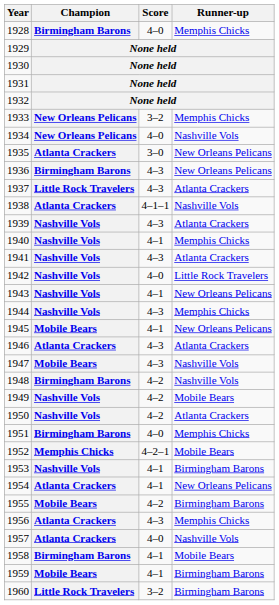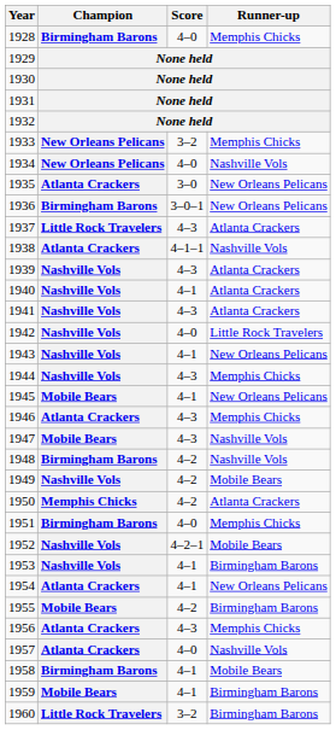 <table class="wikitable sortable plainrowheaders" style="text-align:center">
 <tr>
 <th scope="col">Year</th>
 <th scope="col">Champion</th>
 <th scope="col" class="unsortable">Score</th>
 <th scope="col">Runner-up</th>
 </tr>
 <tr>
 <td>1928</td>
 <th scope="row" style="text-align:left"><a href='#'>Birmingham Barons</a></th>
 <td>4–0</td>
 <td align=left><a href='#'>Memphis Chicks</a></td>
 </tr>
 <tr>
 <td>1929</td>
 <th scope="row" style="text-align:center" colspan="3"><em>None held</em></th>
 </tr>
 <tr>
 <td>1930</td>
 <th scope="row" style="text-align:center" colspan="3"><em>None held</em></th>
 </tr>
 <tr>
 <td>1931</td>
 <th scope="row" style="text-align:center" colspan="3"><em>None held</em></th>
 </tr>
 <tr>
 <td>1932</td>
 <th scope="row" style="text-align:center" colspan="3"><em>None held</em></th>
 </tr>
 <tr>
 <td>1933</td>
 <th scope="row" style="text-align:left"><a href='#'>New Orleans Pelicans</a></th>
 <td>3–2</td>
 <td align=left><a href='#'>Memphis Chicks</a></td>
 </tr>
 <tr>
 <td>1934</td>
 <th scope="row" style="text-align:left"><a href='#'>New Orleans Pelicans</a></th>
 <td>4–0</td>
 <td align=left><a href='#'>Nashville Vols</a></td>
 </tr>
 <tr>
 <td>1935</td>
 <th scope="row" style="text-align:left"><a href='#'>Atlanta Crackers</a></th>
 <td>3–0</td>
 <td align=left><a href='#'>New Orleans Pelicans</a></td>
 </tr>
 <tr>
 <td>1936</td>
 <th scope="row" style="text-align:left"><a href='#'>Birmingham Barons</a></th>
-<td>4–3</td>
+<td>3–0–1</td>
 <td align=left><a href='#'>New Orleans Pelicans</a></td>
 </tr>
 <tr>
 <td>1937</td>
 <th scope="row" style="text-align:left"><a href='#'>Little Rock Travelers</a></th>
 <td>4–3</td>
 <td align=left><a href='#'>Atlanta Crackers</a></td>
 </tr>
 <tr>
 <td>1938</td>
 <th scope="row" style="text-align:left"><a href='#'>Atlanta Crackers</a></th>
 <td>4–1–1</td>
 <td align=left><a href='#'>Nashville Vols</a></td>
 </tr>
 <tr>
 <td>1939</td>
 <th scope="row" style="text-align:left"><a href='#'>Nashville Vols</a></th>
 <td>4–3</td>
 <td align=left><a href='#'>Atlanta Crackers</a></td>
 </tr>
 <tr>
 <td>1940</td>
 <th scope="row" style="text-align:left"><a href='#'>Nashville Vols</a></th>
 <td>4–1</td>
-<td align=left><a href='#'>Memphis Chicks</a></td>
+<td align=left><a href='#'>Atlanta Crackers</a></td>
 </tr>
 <tr>
 <td>1941</td>
 <th scope="row" style="text-align:left"><a href='#'>Nashville Vols</a></th>
 <td>4–3</td>
 <td align=left><a href='#'>Atlanta Crackers</a></td>
 </tr>
 <tr>
 <td>1942</td>
 <th scope="row" style="text-align:left"><a href='#'>Nashville Vols</a></th>
 <td>4–0</td>
 <td align=left><a href='#'>Little Rock Travelers</a></td>
 </tr>
 <tr>
 <td>1943</td>
 <th scope="row" style="text-align:left"><a href='#'>Nashville Vols</a></th>
 <td>4–1</td>
 <td align=left><a href='#'>New Orleans Pelicans</a></td>
 </tr>
 <tr>
 <td>1944</td>
 <th scope="row" style="text-align:left"><a href='#'>Nashville Vols</a></th>
 <td>4–3</td>
 <td align=left><a href='#'>Memphis Chicks</a></td>
 </tr>
 <tr>
 <td>1945</td>
 <th scope="row" style="text-align:left"><a href='#'>Mobile Bears</a></th>
 <td>4–1</td>
 <td align=left><a href='#'>New Orleans Pelicans</a></td>
 </tr>
 <tr>
 <td>1946</td>
 <th scope="row" style="text-align:left"><a href='#'>Atlanta Crackers</a></th>
 <td>4–3</td>
-<td align=left><a href='#'>Atlanta Crackers</a></td>
+<td align=left><a href='#'>Memphis Chicks</a></td>
 </tr>
 <tr>
 <td>1947</td>
 <th scope="row" style="text-align:left"><a href='#'>Mobile Bears</a></th>
 <td>4–3</td>
 <td align=left><a href='#'>Nashville Vols</a></td>
 </tr>
 <tr>
 <td>1948</td>
 <th scope="row" style="text-align:left"><a href='#'>Birmingham Barons</a></th>
 <td>4–2</td>
 <td align=left><a href='#'>Nashville Vols</a></td>
 </tr>
 <tr>
 <td>1949</td>
 <th scope="row" style="text-align:left"><a href='#'>Nashville Vols</a></th>
 <td>4–2</td>
 <td align=left><a href='#'>Mobile Bears</a></td>
 </tr>
 <tr>
 <td>1950</td>
-<th scope="row" style="text-align:left"><a href='#'>Nashville Vols</a></th>
+<th scope="row" style="text-align:left"><a href='#'>Memphis Chicks</a></th>
 <td>4–2</td>
 <td align=left><a href='#'>Atlanta Crackers</a></td>
 </tr>
 <tr>
 <td>1951</td>
 <th scope="row" style="text-align:left"><a href='#'>Birmingham Barons</a></th>
 <td>4–0</td>
 <td align=left><a href='#'>Memphis Chicks</a></td>
 </tr>
 <tr>
 <td>1952</td>
-<th scope="row" style="text-align:left"><a href='#'>Memphis Chicks</a></th>
+<th scope="row" style="text-align:left"><a href='#'>Nashville Vols</a></th>
 <td>4–2–1</td>
 <td align=left><a href='#'>Mobile Bears</a></td>
 </tr>
 <tr>
 <td>1953</td>
 <th scope="row" style="text-align:left"><a href='#'>Nashville Vols</a></th>
 <td>4–1</td>
 <td align=left><a href='#'>Birmingham Barons</a></td>
 </tr>
 <tr>
 <td>1954</td>
 <th scope="row" style="text-align:left"><a href='#'>Atlanta Crackers</a></th>
 <td>4–1</td>
 <td align=left><a href='#'>New Orleans Pelicans</a></td>
 </tr>
 <tr>
 <td>1955</td>
 <th scope="row" style="text-align:left"><a href='#'>Mobile Bears</a></th>
 <td>4–2</td>
 <td align=left><a href='#'>Birmingham Barons</a></td>
 </tr>
 <tr>
 <td>1956</td>
 <th scope="row" style="text-align:left"><a href='#'>Atlanta Crackers</a></th>
 <td>4–3</td>
 <td align=left><a href='#'>Memphis Chicks</a></td>
 </tr>
 <tr>
 <td>1957</td>
 <th scope="row" style="text-align:left"><a href='#'>Atlanta Crackers</a></th>
 <td>4–0</td>
 <td align=left><a href='#'>Nashville Vols</a></td>
 </tr>
 <tr>
 <td>1958</td>
 <th scope="row" style="text-align:left"><a href='#'>Birmingham Barons</a></th>
 <td>4–1</td>
 <td align=left><a href='#'>Mobile Bears</a></td>
 </tr>
 <tr>
 <td>1959</td>
 <th scope="row" style="text-align:left"><a href='#'>Mobile Bears</a></th>
 <td>4–1</td>
 <td align=left><a href='#'>Birmingham Barons</a></td>
 </tr>
 <tr>
 <td>1960</td>
 <th scope="row" style="text-align:left"><a href='#'>Little Rock Travelers</a></th>
 <td>3–2</td>
 <td align=left><a href='#'>Birmingham Barons</a></td>
 </tr>
 </table>
